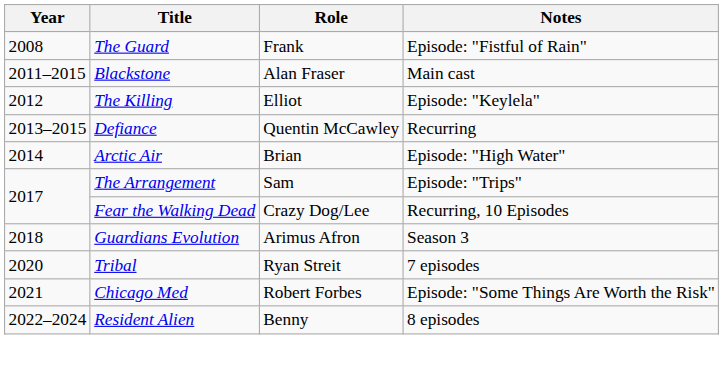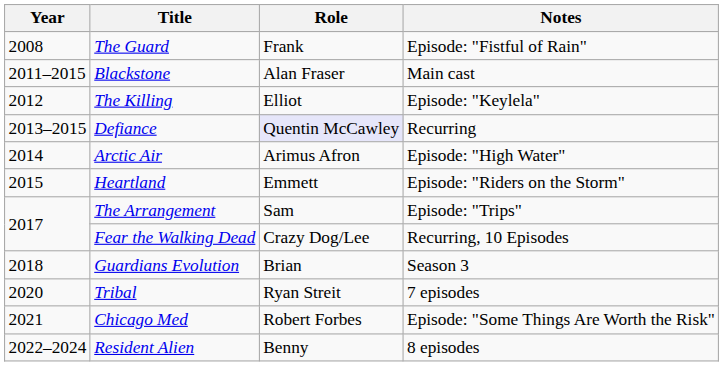 <table class="wikitable sortable">
 <tr>
 <th>Year</th>
 <th>Title</th>
 <th>Role</th>
 <th class="unsortable">Notes</th>
 </tr>
 <tr>
 <td>2008</td>
 <td data-sort-value="Guard, The"><em><a href='#'>The Guard</a></em></td>
 <td>Frank</td>
 <td>Episode: "Fistful of Rain"</td>
 </tr>
 <tr>
 <td>2011–2015</td>
 <td><em><a href='#'>Blackstone</a></em></td>
 <td>Alan Fraser</td>
 <td>Main cast</td>
 </tr>
 <tr>
 <td>2012</td>
 <td data-sort-value="Killing, The"><em><a href='#'>The Killing</a></em></td>
 <td>Elliot</td>
 <td>Episode: "Keylela"</td>
 </tr>
 <tr>
 <td>2013–2015</td>
 <td><em><a href='#'>Defiance</a></em></td>
-<td>Quentin McCawley</td>
+<td style="background: lavender;">Quentin McCawley</td>
 <td>Recurring</td>
 </tr>
 <tr>
 <td>2014</td>
 <td><em><a href='#'>Arctic Air</a></em></td>
-<td>Brian</td>
+<td>Arimus Afron</td>
 <td>Episode: "High Water"</td>
+</tr>
+<tr>
+<td>2015</td>
+<td><em><a href='#'>Heartland</a></em></td>
+<td>Emmett</td>
+<td>Episode: "Riders on the Storm"</td>
 </tr>
 <tr>
 <td rowspan="2">2017</td>
 <td data-sort-value="Arrangement, The"><em><a href='#'>The Arrangement</a></em></td>
 <td>Sam</td>
 <td>Episode: "Trips"</td>
 </tr>
 <tr>
 <td><em><a href='#'>Fear the Walking Dead</a></em></td>
 <td>Crazy Dog/Lee</td>
 <td>Recurring, 10 Episodes</td>
 </tr>
 <tr>
 <td>2018</td>
 <td><em><a href='#'>Guardians Evolution</a></em></td>
-<td>Arimus Afron</td>
+<td>Brian</td>
 <td>Season 3</td>
 </tr>
 <tr>
 <td>2020</td>
 <td><em><a href='#'>Tribal</a></em></td>
 <td>Ryan Streit</td>
 <td>7 episodes</td>
 </tr>
 <tr>
 <td>2021</td>
 <td><em><a href='#'>Chicago Med</a></em></td>
 <td>Robert Forbes</td>
 <td>Episode: "Some Things Are Worth the Risk"</td>
 </tr>
 <tr>
 <td>2022–2024</td>
 <td><em><a href='#'>Resident Alien</a></em></td>
 <td>Benny</td>
 <td>8 episodes</td>
 </tr>
 </table>
